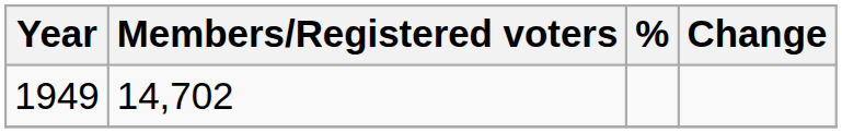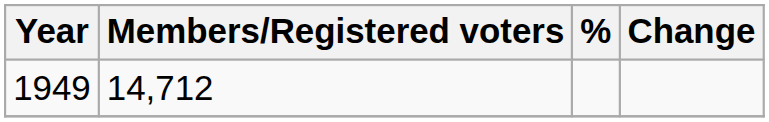 <table class="wikitable">
 <tr>
 <th>Year</th>
 <th>Members/Registered voters</th>
 <th>%</th>
 <th>Change</th>
 </tr>
 <tr>
 <td>1949</td>
-<td>14,702</td>
+<td>14,712</td>
 <td></td>
 <td></td>
 </tr>
 <tr>
 </tr>
 </table>
